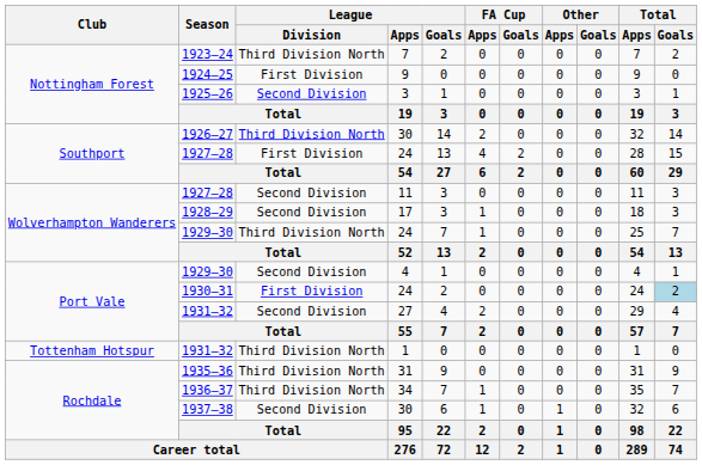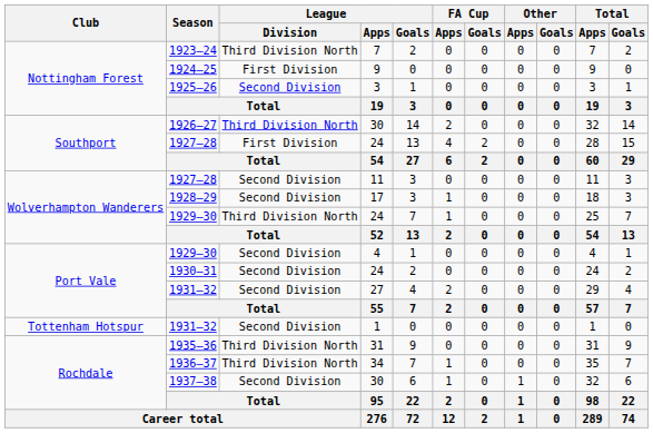 <table class="wikitable" style="text-align: center;">
 <tr>
 <th rowspan="2">Club</th>
 <th rowspan="2">Season</th>
 <th colspan="3">League</th>
 <th colspan="2">FA Cup</th>
 <th colspan="2">Other</th>
 <th colspan="2">Total</th>
 </tr>
 <tr>
 <th>Division</th>
 <th>Apps</th>
 <th>Goals</th>
 <th>Apps</th>
 <th>Goals</th>
 <th>Apps</th>
 <th>Goals</th>
 <th>Apps</th>
 <th>Goals</th>
 </tr>
 <tr>
 <td rowspan="4"><a href='#'>Nottingham Forest</a></td>
 <td><a href='#'>1923–24</a></td>
 <td>Third Division North</td>
 <td>7</td>
 <td>2</td>
 <td>0</td>
 <td>0</td>
 <td>0</td>
 <td>0</td>
 <td>7</td>
 <td>2</td>
 </tr>
 <tr>
 <td><a href='#'>1924–25</a></td>
 <td>First Division</td>
 <td>9</td>
 <td>0</td>
 <td>0</td>
 <td>0</td>
 <td>0</td>
 <td>0</td>
 <td>9</td>
 <td>0</td>
 </tr>
 <tr>
 <td><a href='#'>1925–26</a></td>
 <td><a href='#'>Second Division</a></td>
 <td>3</td>
 <td>1</td>
 <td>0</td>
 <td>0</td>
 <td>0</td>
 <td>0</td>
 <td>3</td>
 <td>1</td>
 </tr>
 <tr>
 <th colspan="2">Total</th>
 <th>19</th>
 <th>3</th>
 <th>0</th>
 <th>0</th>
 <th>0</th>
 <th>0</th>
 <th>19</th>
 <th>3</th>
 </tr>
 <tr>
 <td rowspan="3"><a href='#'>Southport</a></td>
 <td><a href='#'>1926–27</a></td>
 <td><a href='#'>Third Division North</a></td>
 <td>30</td>
 <td>14</td>
 <td>2</td>
 <td>0</td>
 <td>0</td>
 <td>0</td>
 <td>32</td>
 <td>14</td>
 </tr>
 <tr>
 <td><a href='#'>1927–28</a></td>
 <td>First Division</td>
 <td>24</td>
 <td>13</td>
 <td>4</td>
 <td>2</td>
 <td>0</td>
 <td>0</td>
 <td>28</td>
 <td>15</td>
 </tr>
 <tr>
 <th colspan="2">Total</th>
 <th>54</th>
 <th>27</th>
 <th>6</th>
 <th>2</th>
 <th>0</th>
 <th>0</th>
 <th>60</th>
 <th>29</th>
 </tr>
 <tr>
 <td rowspan="4"><a href='#'>Wolverhampton Wanderers</a></td>
 <td><a href='#'>1927–28</a></td>
 <td>Second Division</td>
 <td>11</td>
 <td>3</td>
 <td>0</td>
 <td>0</td>
 <td>0</td>
 <td>0</td>
 <td>11</td>
 <td>3</td>
 </tr>
 <tr>
 <td><a href='#'>1928–29</a></td>
 <td>Second Division</td>
 <td>17</td>
 <td>3</td>
 <td>1</td>
 <td>0</td>
 <td>0</td>
 <td>0</td>
 <td>18</td>
 <td>3</td>
 </tr>
 <tr>
 <td><a href='#'>1929–30</a></td>
 <td>Third Division North</td>
 <td>24</td>
 <td>7</td>
 <td>1</td>
 <td>0</td>
 <td>0</td>
 <td>0</td>
 <td>25</td>
 <td>7</td>
 </tr>
 <tr>
 <th colspan="2">Total</th>
 <th>52</th>
 <th>13</th>
 <th>2</th>
 <th>0</th>
 <th>0</th>
 <th>0</th>
 <th>54</th>
 <th>13</th>
 </tr>
 <tr>
 <td rowspan="4"><a href='#'>Port Vale</a></td>
 <td><a href='#'>1929–30</a></td>
 <td>Second Division</td>
 <td>4</td>
 <td>1</td>
 <td>0</td>
 <td>0</td>
 <td>0</td>
 <td>0</td>
 <td>4</td>
 <td>1</td>
 </tr>
 <tr>
 <td><a href='#'>1930–31</a></td>
-<td><a href='#'>First Division</a></td>
+<td>Second Division</td>
 <td>24</td>
 <td>2</td>
 <td>0</td>
 <td>0</td>
 <td>0</td>
 <td>0</td>
 <td>24</td>
-<td style="background: lightblue;">2</td>
+<td>2</td>
 </tr>
 <tr>
 <td><a href='#'>1931–32</a></td>
 <td>Second Division</td>
 <td>27</td>
 <td>4</td>
 <td>2</td>
 <td>0</td>
 <td>0</td>
 <td>0</td>
 <td>29</td>
 <td>4</td>
 </tr>
 <tr>
 <th colspan="2">Total</th>
 <th>55</th>
 <th>7</th>
 <th>2</th>
 <th>0</th>
 <th>0</th>
 <th>0</th>
 <th>57</th>
 <th>7</th>
 </tr>
 <tr>
 <td><a href='#'>Tottenham Hotspur</a></td>
 <td><a href='#'>1931–32</a></td>
-<td>Third Division North</td>
+<td>Second Division</td>
 <td>1</td>
 <td>0</td>
 <td>0</td>
 <td>0</td>
 <td>0</td>
 <td>0</td>
 <td>1</td>
 <td>0</td>
 </tr>
 <tr>
 <td rowspan="4"><a href='#'>Rochdale</a></td>
 <td><a href='#'>1935–36</a></td>
 <td>Third Division North</td>
 <td>31</td>
 <td>9</td>
 <td>0</td>
 <td>0</td>
 <td>0</td>
 <td>0</td>
 <td>31</td>
 <td>9</td>
 </tr>
 <tr>
 <td><a href='#'>1936–37</a></td>
 <td>Third Division North</td>
 <td>34</td>
 <td>7</td>
 <td>1</td>
 <td>0</td>
 <td>0</td>
 <td>0</td>
 <td>35</td>
 <td>7</td>
 </tr>
 <tr>
 <td><a href='#'>1937–38</a></td>
 <td>Second Division</td>
 <td>30</td>
 <td>6</td>
 <td>1</td>
 <td>0</td>
 <td>1</td>
 <td>0</td>
 <td>32</td>
 <td>6</td>
 </tr>
 <tr>
 <th colspan="2">Total</th>
 <th>95</th>
 <th>22</th>
 <th>2</th>
 <th>0</th>
 <th>1</th>
 <th>0</th>
 <th>98</th>
 <th>22</th>
 </tr>
 <tr>
 <th colspan="3">Career total</th>
 <th>276</th>
 <th>72</th>
 <th>12</th>
 <th>2</th>
 <th>1</th>
 <th>0</th>
 <th>289</th>
 <th>74</th>
 </tr>
 </table>
